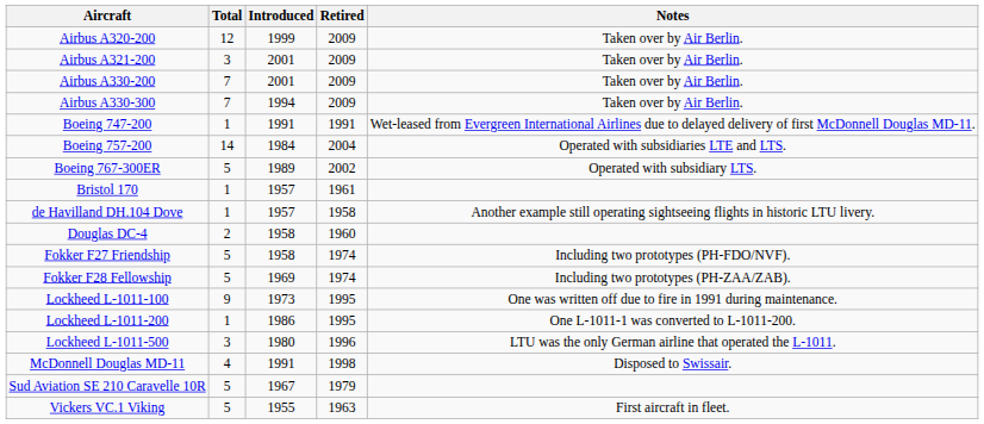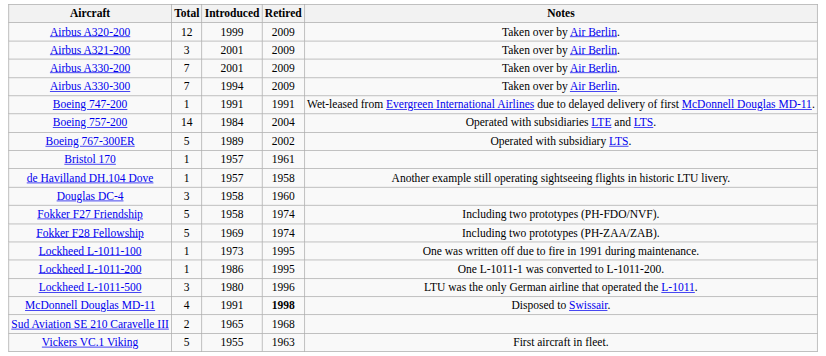 <table class="wikitable" style="margin:0.5em auto; text-align:center">
 <tr>
 <th>Aircraft</th>
 <th>Total</th>
 <th>Introduced</th>
 <th>Retired</th>
 <th>Notes</th>
 </tr>
 <tr>
 <td><a href='#'>Airbus A320-200</a></td>
 <td>12</td>
 <td>1999</td>
 <td>2009</td>
 <td>Taken over by <a href='#'>Air Berlin</a>.</td>
 </tr>
 <tr>
 <td><a href='#'>Airbus A321-200</a></td>
 <td>3</td>
 <td>2001</td>
 <td>2009</td>
 <td>Taken over by <a href='#'>Air Berlin</a>.</td>
 </tr>
 <tr>
 <td><a href='#'>Airbus A330-200</a></td>
 <td>7</td>
 <td>2001</td>
 <td>2009</td>
 <td>Taken over by <a href='#'>Air Berlin</a>.</td>
 </tr>
 <tr>
 <td><a href='#'>Airbus A330-300</a></td>
 <td>7</td>
 <td>1994</td>
 <td>2009</td>
 <td>Taken over by <a href='#'>Air Berlin</a>.</td>
 </tr>
 <tr>
 <td><a href='#'>Boeing 747-200</a></td>
 <td>1</td>
 <td>1991</td>
 <td>1991</td>
 <td>Wet-leased from <a href='#'>Evergreen International Airlines</a> due to delayed delivery of first <a href='#'>McDonnell Douglas MD-11</a>.</td>
 </tr>
 <tr>
 <td><a href='#'>Boeing 757-200</a></td>
 <td>14</td>
 <td>1984</td>
 <td>2004</td>
 <td>Operated with subsidiaries <a href='#'>LTE</a> and <a href='#'>LTS</a>.</td>
 </tr>
 <tr>
 <td><a href='#'>Boeing 767-300ER</a></td>
 <td>5</td>
 <td>1989</td>
 <td>2002</td>
 <td>Operated with subsidiary <a href='#'>LTS</a>.</td>
 </tr>
 <tr>
 <td><a href='#'>Bristol 170</a></td>
 <td>1</td>
 <td>1957</td>
 <td>1961</td>
 <td></td>
 </tr>
 <tr>
 <td><a href='#'>de Havilland DH.104 Dove</a></td>
 <td>1</td>
 <td>1957</td>
 <td>1958</td>
 <td>Another example still operating sightseeing flights in historic LTU livery.</td>
 </tr>
 <tr>
 <td><a href='#'>Douglas DC-4</a></td>
-<td>2</td>
+<td>3</td>
 <td>1958</td>
 <td>1960</td>
 <td></td>
 </tr>
 <tr>
 <td><a href='#'>Fokker F27 Friendship</a></td>
 <td>5</td>
 <td>1958</td>
 <td>1974</td>
 <td>Including two prototypes (PH-FDO/NVF).</td>
 </tr>
 <tr>
 <td><a href='#'>Fokker F28 Fellowship</a></td>
 <td>5</td>
 <td>1969</td>
 <td>1974</td>
 <td>Including two prototypes (PH-ZAA/ZAB).</td>
 </tr>
 <tr>
 <td><a href='#'>Lockheed L-1011-100</a></td>
-<td>9</td>
+<td>1</td>
 <td>1973</td>
 <td>1995</td>
 <td>One was written off due to fire in 1991 during maintenance.</td>
 </tr>
 <tr>
 <td><a href='#'>Lockheed L-1011-200</a></td>
 <td>1</td>
 <td>1986</td>
 <td>1995</td>
 <td>One L-1011-1 was converted to L-1011-200.</td>
 </tr>
 <tr>
 <td><a href='#'>Lockheed L-1011-500</a></td>
 <td>3</td>
 <td>1980</td>
 <td>1996</td>
 <td>LTU was the only German airline that operated the <a href='#'>L-1011</a>.</td>
 </tr>
 <tr>
 <td><a href='#'>McDonnell Douglas MD-11</a></td>
 <td>4</td>
 <td>1991</td>
-<td>1998</td>
+<td><strong>1998</strong></td>
 <td>Disposed to <a href='#'>Swissair</a>.</td>
 </tr>
 <tr>
-<td><a href='#'>Sud Aviation SE 210 Caravelle 10R</a></td>
-<td>5</td>
-<td>1967</td>
-<td>1979</td>
+<td><a href='#'>Sud Aviation SE 210 Caravelle III</a></td>
+<td>2</td>
+<td>1965</td>
+<td>1968</td>
 <td></td>
 </tr>
 <tr>
 <td><a href='#'>Vickers VC.1 Viking</a></td>
 <td>5</td>
 <td>1955</td>
 <td>1963</td>
 <td>First aircraft in fleet.</td>
 </tr>
 </table>
